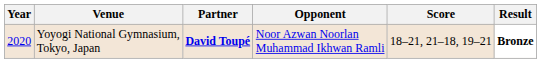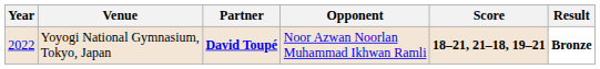 <table class="sortable wikitable" style="font-size: 90%;">
 <tr>
 <th>Year</th>
 <th>Venue</th>
 <th>Partner</th>
 <th>Opponent</th>
 <th>Score</th>
 <th>Result</th>
 </tr>
 <tr style="background:#F3E6D7">
-<td align="center"><a href='#'>2020</a></td>
+<td align="center"><a href='#'>2022</a></td>
 <td align="left">Yoyogi National Gymnasium,<br>Tokyo, Japan</td>
 <td align="left"><strong> <a href='#'>David Toupé</a></strong></td>
 <td align="left"> <a href='#'>Noor Azwan Noorlan</a><br> <a href='#'>Muhammad Ikhwan Ramli</a></td>
-<td align="left">18–21, 21–18, 19–21</td>
+<td align="left"><strong>18–21, 21–18, 19–21</strong></td>
 <td style="text-align:left; background:white"> <strong>Bronze</strong></td>
 </tr>
 </table>
